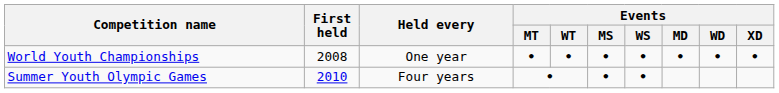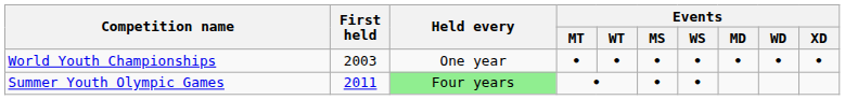 <table class="wikitable" style="text-align:center">
 <tr>
 <th rowspan="2" style="width:300px;">Competition name</th>
 <th rowspan="2" style="width:50px;">First held</th>
 <th rowspan="2" style="width:150px;">Held every</th>
 <th colspan="7" style="width:260px;">Events</th>
 </tr>
 <tr>
 <th>MT</th>
 <th>WT</th>
 <th>MS</th>
 <th>WS</th>
 <th>MD</th>
 <th>WD</th>
 <th>XD</th>
 </tr>
 <tr>
 <td align=left><a href='#'>World Youth Championships</a></td>
-<td>2008</td>
+<td>2003</td>
 <td>One year</td>
 <td><strong>•</strong></td>
 <td><strong>•</strong></td>
 <td><strong>•</strong></td>
 <td><strong>•</strong></td>
 <td><strong>•</strong></td>
 <td><strong>•</strong></td>
 <td><strong>•</strong></td>
 </tr>
 <tr>
 <td align=left><a href='#'>Summer Youth Olympic Games</a></td>
-<td><a href='#'>2010</a></td>
-<td>Four years</td>
+<td><a href='#'>2011</a></td>
+<td style="background: lightgreen;">Four years</td>
 <td colspan=2><strong>•</strong></td>
 <td><strong>•</strong></td>
 <td><strong>•</strong></td>
 <td></td>
 <td></td>
 <td></td>
 </tr>
 </table>
